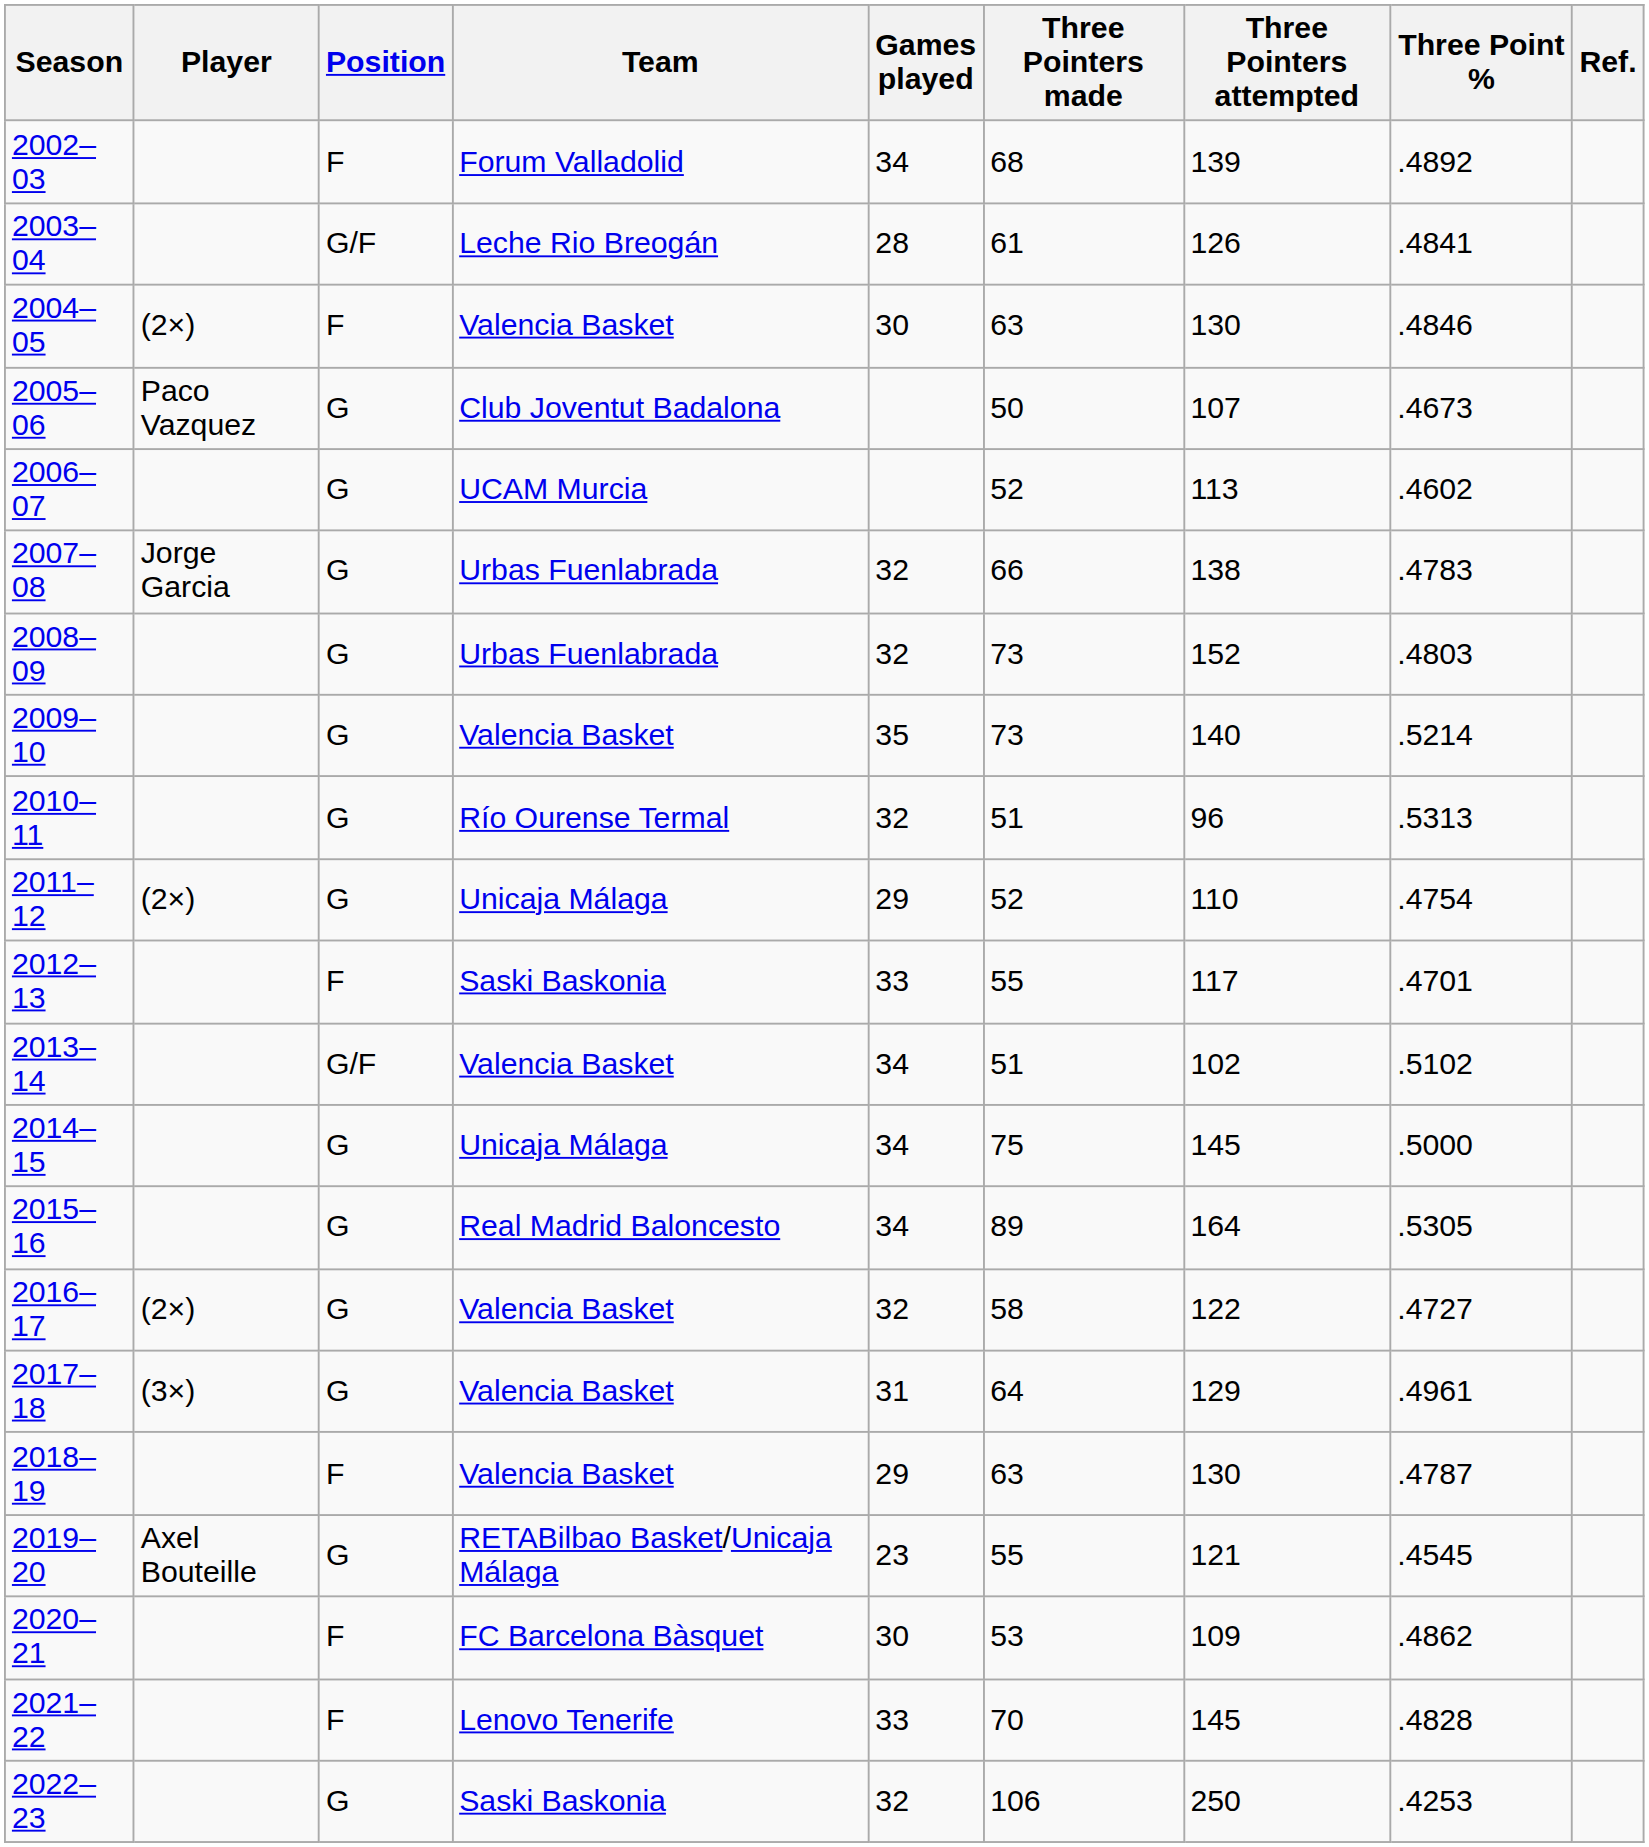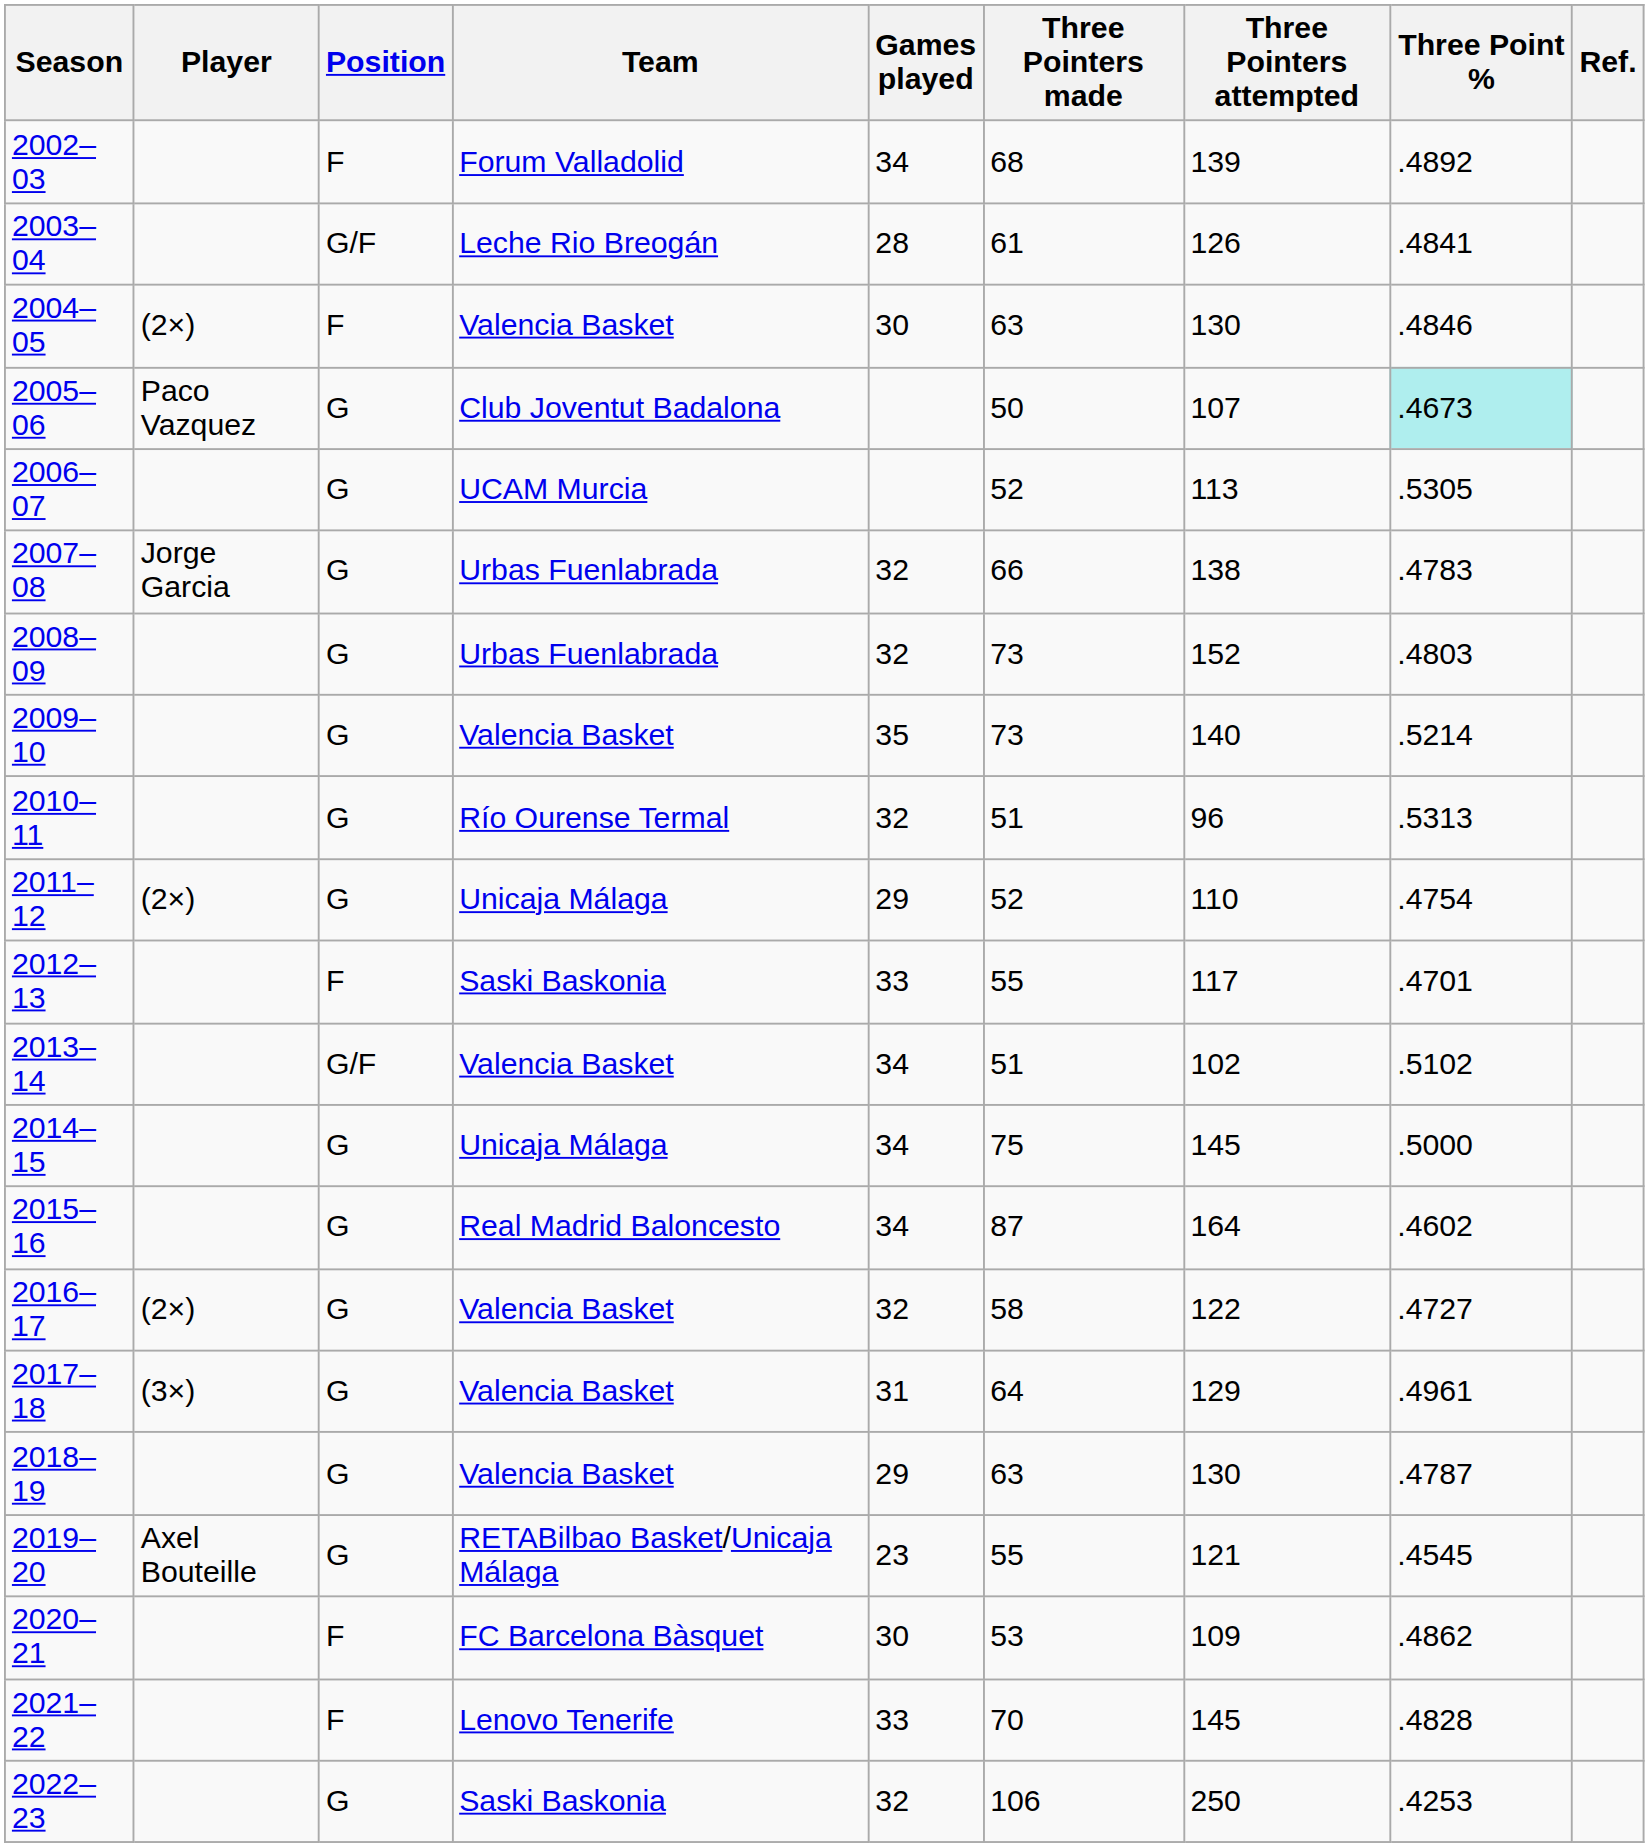 <table class="wikitable sortable">
 <tr>
 <th>Season</th>
 <th>Player</th>
 <th class="unsortable"><a href='#'>Position</a></th>
 <th>Team</th>
 <th>Games<br>played</th>
 <th>Three Pointers <br> made</th>
 <th>Three Pointers <br> attempted</th>
 <th>Three Point %</th>
 <th class="unsortable">Ref.</th>
 </tr>
 <tr>
 <td><a href='#'>2002–03</a></td>
 <td> </td>
 <td>F</td>
 <td><a href='#'>Forum Valladolid</a></td>
 <td>34</td>
 <td>68</td>
 <td>139</td>
 <td>.4892</td>
 <td align=center></td>
 </tr>
 <tr>
 <td><a href='#'>2003–04</a></td>
 <td> </td>
 <td>G/F</td>
 <td><a href='#'>Leche Rio Breogán</a></td>
 <td>28</td>
 <td>61</td>
 <td>126</td>
 <td>.4841</td>
 <td align=center></td>
 </tr>
 <tr>
 <td><a href='#'>2004–05</a></td>
 <td>  (2×)</td>
 <td>F</td>
 <td><a href='#'>Valencia Basket</a></td>
 <td>30</td>
 <td>63</td>
 <td>130</td>
 <td>.4846</td>
 <td align=center></td>
 </tr>
 <tr>
 <td><a href='#'>2005–06</a></td>
 <td> Paco Vazquez</td>
 <td>G</td>
 <td><a href='#'>Club Joventut Badalona</a></td>
 <td></td>
 <td>50</td>
 <td>107</td>
-<td>.4673</td>
+<td style="background: paleturquoise;">.4673</td>
 <td align=center></td>
 </tr>
 <tr>
 <td><a href='#'>2006–07</a></td>
 <td> </td>
 <td>G</td>
 <td><a href='#'>UCAM Murcia</a></td>
 <td></td>
 <td>52</td>
 <td>113</td>
-<td>.4602</td>
+<td>.5305</td>
 <td align=center></td>
 </tr>
 <tr>
 <td><a href='#'>2007–08</a></td>
 <td> Jorge Garcia</td>
 <td>G</td>
 <td><a href='#'>Urbas Fuenlabrada</a></td>
 <td>32</td>
 <td>66</td>
 <td>138</td>
 <td>.4783</td>
 <td align=center></td>
 </tr>
 <tr>
 <td><a href='#'>2008–09</a></td>
 <td> </td>
 <td>G</td>
 <td><a href='#'>Urbas Fuenlabrada</a></td>
 <td>32</td>
 <td>73</td>
 <td>152</td>
 <td>.4803</td>
 <td align=center></td>
 </tr>
 <tr>
 <td><a href='#'>2009–10</a></td>
 <td> </td>
 <td>G</td>
 <td><a href='#'>Valencia Basket</a></td>
 <td>35</td>
 <td>73</td>
 <td>140</td>
 <td>.5214</td>
 <td align=center></td>
 </tr>
 <tr>
 <td><a href='#'>2010–11</a></td>
 <td> </td>
 <td>G</td>
 <td><a href='#'>Río Ourense Termal</a></td>
 <td>32</td>
 <td>51</td>
 <td>96</td>
 <td>.5313</td>
 <td align=center></td>
 </tr>
 <tr>
 <td><a href='#'>2011–12</a></td>
 <td>  (2×)</td>
 <td>G</td>
 <td><a href='#'>Unicaja Málaga</a></td>
 <td>29</td>
 <td>52</td>
 <td>110</td>
 <td>.4754</td>
 <td align=center></td>
 </tr>
 <tr>
 <td><a href='#'>2012–13</a></td>
 <td> </td>
 <td>F</td>
 <td><a href='#'>Saski Baskonia</a></td>
 <td>33</td>
 <td>55</td>
 <td>117</td>
 <td>.4701</td>
 <td align=center></td>
 </tr>
 <tr>
 <td><a href='#'>2013–14</a></td>
 <td> </td>
 <td>G/F</td>
 <td><a href='#'>Valencia Basket</a></td>
 <td>34</td>
 <td>51</td>
 <td>102</td>
 <td>.5102</td>
 <td align=center></td>
 </tr>
 <tr>
 <td><a href='#'>2014–15</a></td>
 <td> </td>
 <td>G</td>
 <td><a href='#'>Unicaja Málaga</a></td>
 <td>34</td>
 <td>75</td>
 <td>145</td>
 <td>.5000</td>
 <td align=center></td>
 </tr>
 <tr>
 <td><a href='#'>2015–16</a></td>
 <td> </td>
 <td>G</td>
 <td><a href='#'>Real Madrid Baloncesto</a></td>
 <td>34</td>
-<td>89</td>
+<td>87</td>
 <td>164</td>
-<td>.5305</td>
+<td>.4602</td>
 <td align=center></td>
 </tr>
 <tr>
 <td><a href='#'>2016–17</a></td>
 <td>  (2×)</td>
 <td>G</td>
 <td><a href='#'>Valencia Basket</a></td>
 <td>32</td>
 <td>58</td>
 <td>122</td>
 <td>.4727</td>
 <td align=center></td>
 </tr>
 <tr>
 <td><a href='#'>2017–18</a></td>
 <td>  (3×)</td>
 <td>G</td>
 <td><a href='#'>Valencia Basket</a></td>
 <td>31</td>
 <td>64</td>
 <td>129</td>
 <td>.4961</td>
 <td align=center></td>
 </tr>
 <tr>
 <td><a href='#'>2018–19</a></td>
 <td> </td>
-<td>F</td>
+<td>G</td>
 <td><a href='#'>Valencia Basket</a></td>
 <td>29</td>
 <td>63</td>
 <td>130</td>
 <td>.4787</td>
 <td align=center></td>
 </tr>
 <tr>
 <td><a href='#'>2019–20</a></td>
 <td> Axel Bouteille</td>
 <td>G</td>
 <td><a href='#'>RETABilbao Basket</a>/<a href='#'>Unicaja Málaga</a></td>
 <td>23</td>
 <td>55</td>
 <td>121</td>
 <td>.4545</td>
 <td align=center></td>
 </tr>
 <tr>
 <td><a href='#'>2020–21</a></td>
 <td> </td>
 <td>F</td>
 <td><a href='#'>FC Barcelona Bàsquet</a></td>
 <td>30</td>
 <td>53</td>
 <td>109</td>
 <td>.4862</td>
 <td align=center></td>
 </tr>
 <tr>
 <td><a href='#'>2021–22</a></td>
 <td> </td>
 <td>F</td>
 <td><a href='#'>Lenovo Tenerife</a></td>
 <td>33</td>
 <td>70</td>
 <td>145</td>
 <td>.4828</td>
 </tr>
 <tr>
 <td><a href='#'>2022–23</a></td>
 <td> </td>
 <td>G</td>
 <td><a href='#'>Saski Baskonia</a></td>
 <td>32</td>
 <td>106</td>
 <td>250</td>
 <td>.4253</td>
 <td></td>
 </tr>
 </table>
